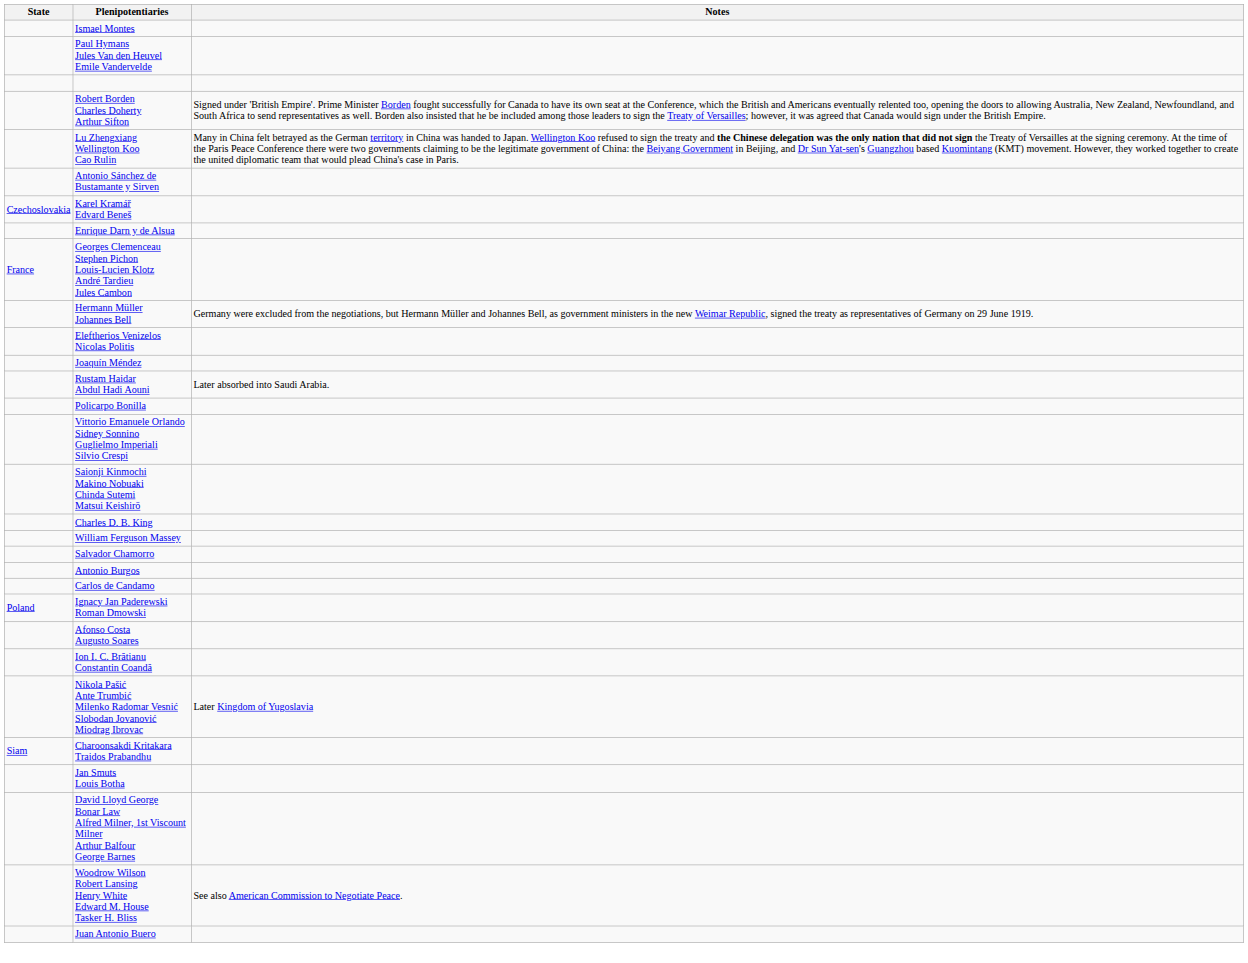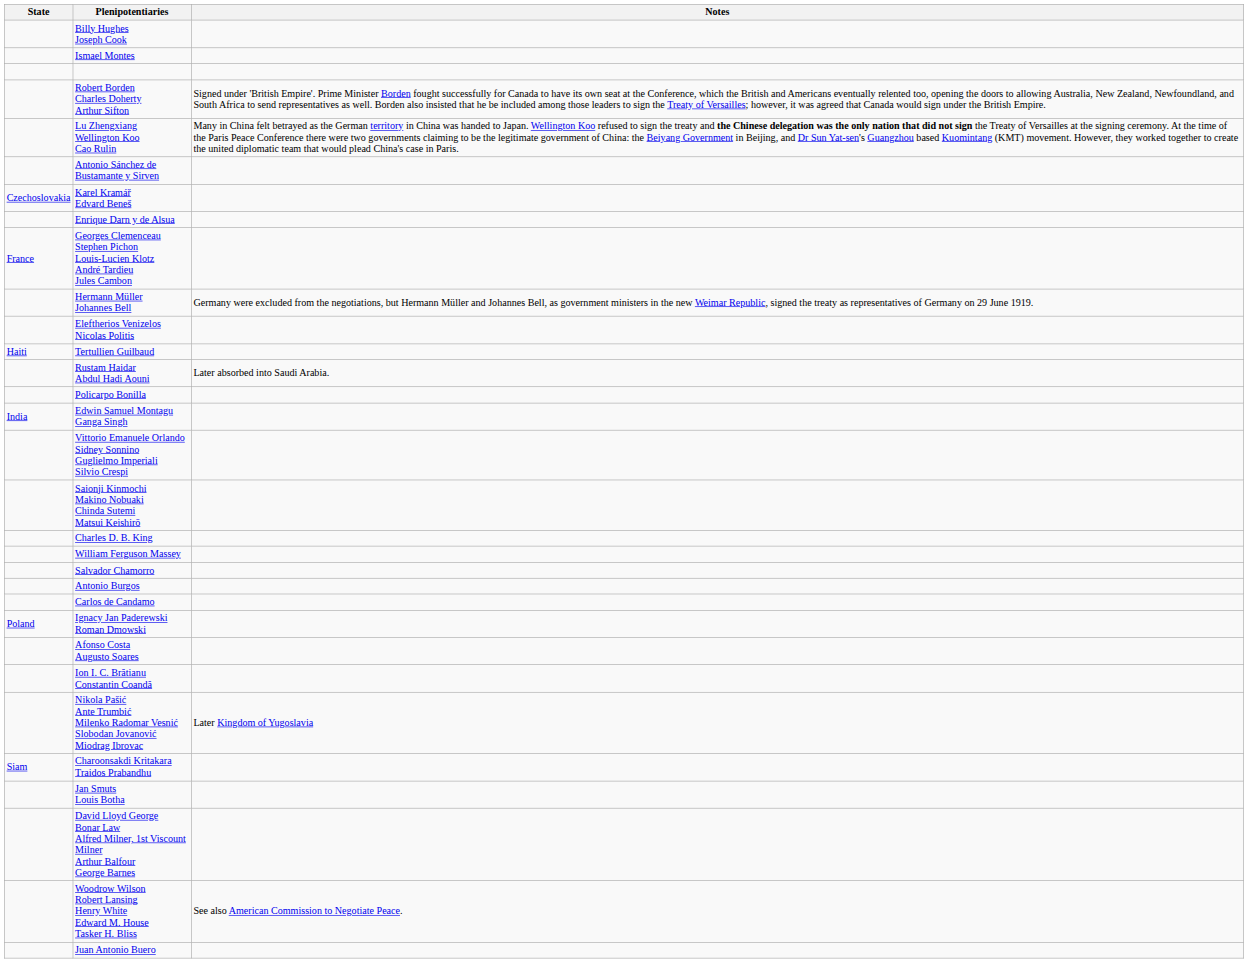 <table class="wikitable sortable">
 <tr>
 <th>State</th>
 <th>Plenipotentiaries</th>
 <th>Notes</th>
 </tr>
 <tr>
 <td></td>
-<td><a href='#'>Ismael Montes</a></td>
+<td><a href='#'>Billy Hughes</a><br><a href='#'>Joseph Cook</a></td>
 <td></td>
 </tr>
 <tr>
 <td></td>
-<td><a href='#'>Paul Hymans</a><br><a href='#'>Jules Van den Heuvel</a><br><a href='#'>Emile Vandervelde</a></td>
+<td><a href='#'>Ismael Montes</a></td>
 <td></td>
 </tr>
 <tr>
 <td></td>
 <td><br></td>
 <td></td>
 </tr>
 <tr>
 <td></td>
 <td><a href='#'>Robert Borden</a><br><a href='#'>Charles Doherty</a><br><a href='#'>Arthur Sifton</a></td>
 <td>Signed under 'British Empire'. Prime Minister <a href='#'>Borden</a> fought successfully for Canada to have its own seat at the Conference, which the British and Americans eventually relented too, opening the doors to allowing Australia, New Zealand, Newfoundland, and South Africa to send representatives as well. Borden also insisted that he be included among those leaders to sign the <a href='#'>Treaty of Versailles</a>; however, it was agreed that Canada would sign under the British Empire.</td>
 </tr>
 <tr>
 <td></td>
 <td><a href='#'>Lu Zhengxiang</a><br><a href='#'>Wellington Koo</a><br><a href='#'>Cao Rulin</a></td>
 <td>Many in China felt betrayed as the German <a href='#'>territory</a> in China was handed to Japan. <a href='#'>Wellington Koo</a> refused to sign the treaty and <strong>the Chinese delegation was the only nation that did not sign</strong> the Treaty of Versailles at the signing ceremony. At the time of the Paris Peace Conference there were two governments claiming to be the legitimate government of China: the <a href='#'>Beiyang Government</a> in Beijing, and <a href='#'>Dr Sun Yat-sen</a>'s <a href='#'>Guangzhou</a> based <a href='#'>Kuomintang</a> (KMT) movement. However, they worked together to create the united diplomatic team that would plead China's case in Paris.</td>
 </tr>
 <tr>
 <td></td>
 <td><a href='#'>Antonio Sánchez de Bustamante y Sirven</a></td>
 <td></td>
 </tr>
 <tr>
 <td> <a href='#'>Czechoslovakia</a></td>
 <td><a href='#'>Karel Kramář</a><br><a href='#'>Edvard Beneš</a></td>
 <td></td>
 </tr>
 <tr>
 <td></td>
 <td><a href='#'>Enrique Darn y de Alsua</a></td>
 <td></td>
 </tr>
 <tr>
 <td> <a href='#'>France</a></td>
 <td><a href='#'>Georges Clemenceau</a><br><a href='#'>Stephen Pichon</a><br><a href='#'>Louis-Lucien Klotz</a><br><a href='#'>André Tardieu</a><br><a href='#'>Jules Cambon</a></td>
 <td></td>
 </tr>
 <tr>
 <td></td>
 <td><a href='#'>Hermann Müller</a><br><a href='#'>Johannes Bell</a></td>
 <td>Germany were excluded from the negotiations, but Hermann Müller and Johannes Bell, as government ministers in the new <a href='#'>Weimar Republic</a>, signed the treaty as representatives of Germany on 29 June 1919.</td>
 </tr>
 <tr>
 <td></td>
 <td><a href='#'>Eleftherios Venizelos</a><br><a href='#'>Nicolas Politis</a></td>
 <td></td>
 </tr>
 <tr>
-<td></td>
-<td><a href='#'>Joaquín Méndez</a></td>
+<td> <a href='#'>Haiti</a></td>
+<td><a href='#'>Tertullien Guilbaud</a></td>
 <td></td>
 </tr>
 <tr>
 <td></td>
 <td><a href='#'>Rustam Haidar</a><br><a href='#'>Abdul Hadi Aouni</a></td>
 <td>Later absorbed into Saudi Arabia.</td>
 </tr>
 <tr>
 <td></td>
 <td><a href='#'>Policarpo Bonilla</a></td>
+<td></td>
+</tr>
+<tr>
+<td> <a href='#'>India</a></td>
+<td><a href='#'>Edwin Samuel Montagu</a><br><a href='#'>Ganga Singh</a></td>
 <td></td>
 </tr>
 <tr>
 <td></td>
 <td><a href='#'>Vittorio Emanuele Orlando</a><br><a href='#'>Sidney Sonnino</a><br><a href='#'>Guglielmo Imperiali</a><br><a href='#'>Silvio Crespi</a></td>
 <td></td>
 </tr>
 <tr>
 <td></td>
 <td><a href='#'>Saionji Kinmochi</a><br><a href='#'>Makino Nobuaki</a><br><a href='#'>Chinda Sutemi</a><br><a href='#'>Matsui Keishirō</a></td>
 <td></td>
 </tr>
 <tr>
 <td></td>
 <td><a href='#'>Charles D. B. King</a></td>
 <td></td>
 </tr>
 <tr>
 <td></td>
 <td><a href='#'>William Ferguson Massey</a></td>
 <td></td>
 </tr>
 <tr>
 <td></td>
 <td><a href='#'>Salvador Chamorro</a></td>
 <td></td>
 </tr>
 <tr>
 <td></td>
 <td><a href='#'>Antonio Burgos</a></td>
 <td></td>
 </tr>
 <tr>
 <td></td>
 <td><a href='#'>Carlos de Candamo</a></td>
 <td></td>
 </tr>
 <tr>
 <td> <a href='#'>Poland</a></td>
 <td><a href='#'>Ignacy Jan Paderewski</a><br><a href='#'>Roman Dmowski</a></td>
 <td></td>
 </tr>
 <tr>
 <td></td>
 <td><a href='#'>Afonso Costa</a><br><a href='#'>Augusto Soares</a></td>
 <td></td>
 </tr>
 <tr>
 <td></td>
 <td><a href='#'>Ion I. C. Brătianu</a><br><a href='#'>Constantin Coandă</a></td>
 <td></td>
 </tr>
 <tr>
 <td></td>
 <td><a href='#'>Nikola Pašić</a><br><a href='#'>Ante Trumbić</a><br><a href='#'>Milenko Radomar Vesnić</a><br><a href='#'>Slobodan Jovanović</a><br><a href='#'>Miodrag Ibrovac</a></td>
 <td>Later <a href='#'>Kingdom of Yugoslavia</a></td>
 </tr>
 <tr>
 <td> <a href='#'>Siam</a></td>
 <td><a href='#'>Charoonsakdi Kritakara</a><br><a href='#'>Traidos Prabandhu</a></td>
 <td></td>
 </tr>
 <tr>
 <td></td>
 <td><a href='#'>Jan Smuts</a><br><a href='#'>Louis Botha</a></td>
 <td></td>
 </tr>
 <tr>
 <td></td>
 <td><a href='#'>David Lloyd George</a><br><a href='#'>Bonar Law</a><br><a href='#'>Alfred Milner, 1st Viscount Milner</a><br><a href='#'>Arthur Balfour</a><br><a href='#'>George Barnes</a></td>
 <td></td>
 </tr>
 <tr>
 <td></td>
 <td><a href='#'>Woodrow Wilson</a><br><a href='#'>Robert Lansing</a><br><a href='#'>Henry White</a><br><a href='#'>Edward M. House</a><br><a href='#'>Tasker H. Bliss</a></td>
 <td>See also <a href='#'>American Commission to Negotiate Peace</a>.</td>
 </tr>
 <tr>
 <td></td>
 <td><a href='#'>Juan Antonio Buero</a></td>
 <td></td>
 </tr>
 </table>
